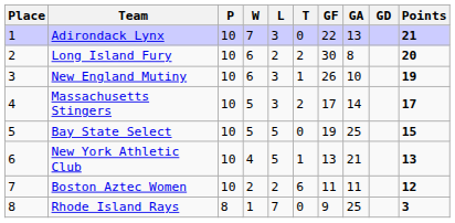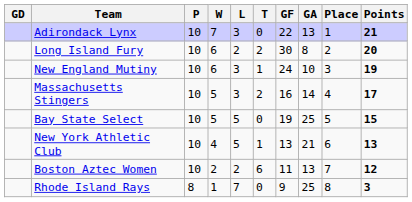 <table class="wikitable">
 <tr>
-<th>Place</th>
+<th width="25">GD</th>
 <th width="170">Team</th>
 <th width="20">P</th>
 <th width="20">W</th>
 <th width="20">L</th>
 <th width="20">T</th>
 <th width="20">GF</th>
 <th width="20">GA</th>
-<th width="25">GD</th>
+<th>Place</th>
 <th>Points</th>
 </tr>
 <tr bgcolor=#ccccff>
-<td>1</td>
+<td></td>
 <td><a href='#'>Adirondack Lynx</a></td>
 <td>10</td>
 <td>7</td>
 <td>3</td>
 <td>0</td>
 <td>22</td>
 <td>13</td>
-<td></td>
+<td>1</td>
 <td><strong>21</strong></td>
 </tr>
 <tr>
-<td>2</td>
+<td></td>
 <td><a href='#'>Long Island Fury</a></td>
 <td>10</td>
 <td>6</td>
 <td>2</td>
 <td>2</td>
 <td>30</td>
 <td>8</td>
-<td></td>
+<td>2</td>
 <td><strong>20</strong></td>
 </tr>
 <tr>
-<td>3</td>
+<td></td>
 <td><a href='#'>New England Mutiny</a></td>
 <td>10</td>
 <td>6</td>
 <td>3</td>
 <td>1</td>
-<td>26</td>
+<td>24</td>
 <td>10</td>
-<td></td>
+<td>3</td>
 <td><strong>19</strong></td>
 </tr>
 <tr>
-<td>4</td>
+<td></td>
 <td><a href='#'>Massachusetts Stingers</a></td>
 <td>10</td>
 <td>5</td>
 <td>3</td>
 <td>2</td>
-<td>17</td>
+<td>16</td>
 <td>14</td>
-<td></td>
+<td>4</td>
 <td><strong>17</strong></td>
 </tr>
 <tr>
-<td>5</td>
+<td></td>
 <td><a href='#'>Bay State Select</a></td>
 <td>10</td>
 <td>5</td>
 <td>5</td>
 <td>0</td>
 <td>19</td>
 <td>25</td>
-<td></td>
+<td>5</td>
 <td><strong>15</strong></td>
 </tr>
 <tr>
-<td>6</td>
+<td></td>
 <td><a href='#'>New York Athletic Club</a></td>
 <td>10</td>
 <td>4</td>
 <td>5</td>
 <td>1</td>
 <td>13</td>
 <td>21</td>
-<td></td>
+<td>6</td>
 <td><strong>13</strong></td>
 </tr>
 <tr>
-<td>7</td>
+<td></td>
 <td><a href='#'>Boston Aztec Women</a></td>
 <td>10</td>
 <td>2</td>
 <td>2</td>
 <td>6</td>
 <td>11</td>
-<td>11</td>
-<td></td>
+<td>13</td>
+<td>7</td>
 <td><strong>12</strong></td>
 </tr>
 <tr>
-<td>8</td>
+<td></td>
 <td><a href='#'>Rhode Island Rays</a></td>
 <td>8</td>
 <td>1</td>
 <td>7</td>
 <td>0</td>
 <td>9</td>
 <td>25</td>
-<td></td>
+<td>8</td>
 <td><strong>3</strong></td>
 </tr>
 </table>
